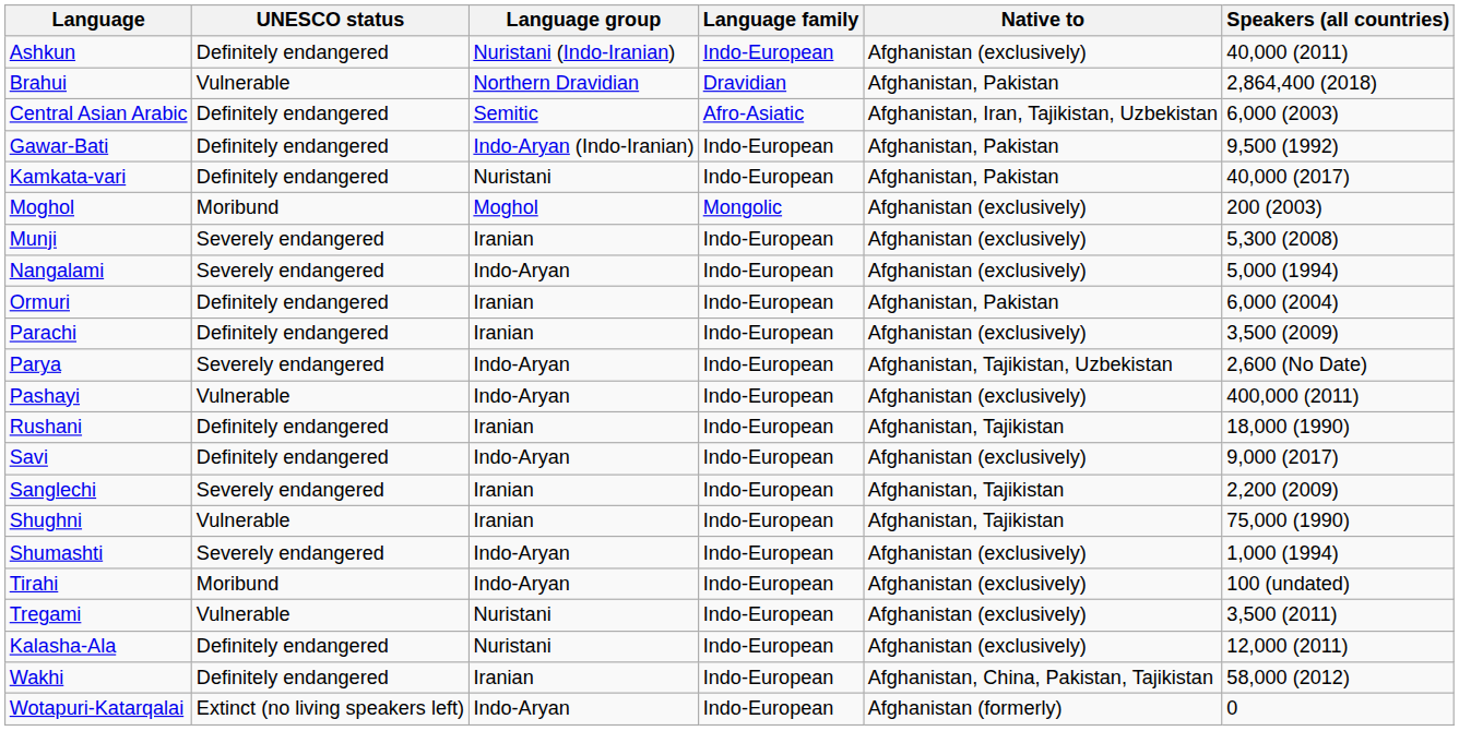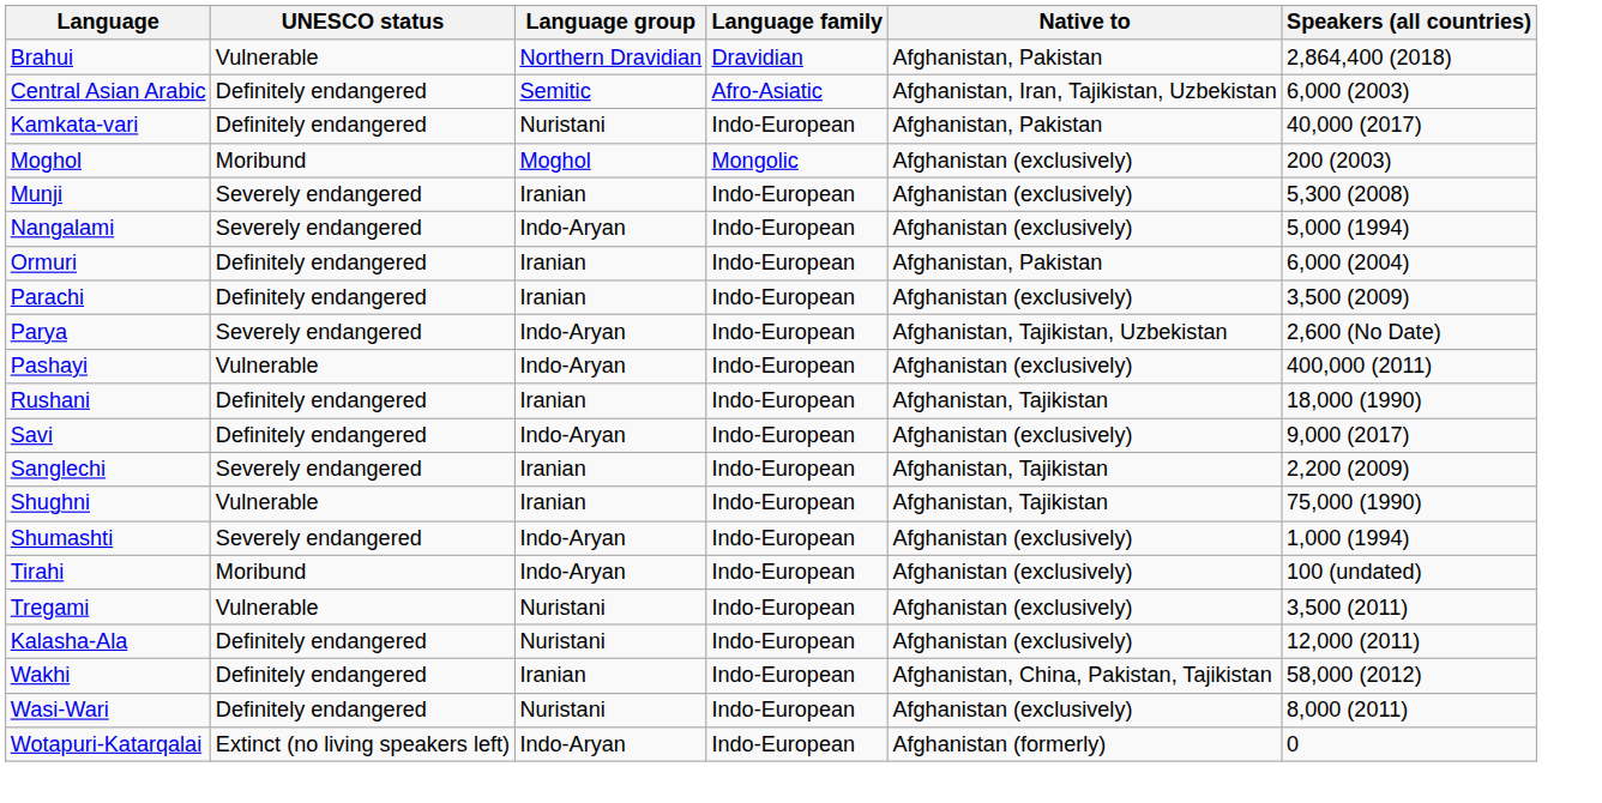 <table class="wikitable">
 <tr>
 <th>Language</th>
 <th>UNESCO status</th>
 <th>Language group</th>
 <th>Language family</th>
 <th>Native to</th>
 <th>Speakers (all countries)</th>
-</tr>
-<tr>
-<td><a href='#'>Ashkun</a></td>
-<td>Definitely endangered</td>
-<td><a href='#'>Nuristani</a> (<a href='#'>Indo-Iranian</a>)</td>
-<td><a href='#'>Indo-European</a></td>
-<td>Afghanistan (exclusively)</td>
-<td>40,000 (2011)</td>
 </tr>
 <tr>
 <td><a href='#'>Brahui</a></td>
 <td>Vulnerable</td>
 <td><a href='#'>Northern Dravidian</a></td>
 <td><a href='#'>Dravidian</a></td>
 <td>Afghanistan, Pakistan</td>
 <td>2,864,400 (2018)</td>
 </tr>
 <tr>
 <td><a href='#'>Central Asian Arabic</a></td>
 <td>Definitely endangered</td>
 <td><a href='#'>Semitic</a></td>
 <td><a href='#'>Afro-Asiatic</a></td>
 <td>Afghanistan, Iran, Tajikistan, Uzbekistan</td>
 <td>6,000 (2003)</td>
-</tr>
-<tr>
-<td><a href='#'>Gawar-Bati</a></td>
-<td>Definitely endangered</td>
-<td><a href='#'>Indo-Aryan</a> (Indo-Iranian)</td>
-<td>Indo-European</td>
-<td>Afghanistan, Pakistan</td>
-<td>9,500 (1992)</td>
 </tr>
 <tr>
 <td><a href='#'>Kamkata-vari</a></td>
 <td>Definitely endangered</td>
 <td>Nuristani</td>
 <td>Indo-European</td>
 <td>Afghanistan, Pakistan</td>
 <td>40,000 (2017)</td>
 </tr>
 <tr>
 <td><a href='#'>Moghol</a></td>
 <td>Moribund</td>
 <td><a href='#'>Moghol</a></td>
 <td><a href='#'>Mongolic</a></td>
 <td>Afghanistan (exclusively)</td>
 <td>200 (2003)</td>
 </tr>
 <tr>
 <td><a href='#'>Munji</a></td>
 <td>Severely endangered</td>
 <td>Iranian</td>
 <td>Indo-European</td>
 <td>Afghanistan (exclusively)</td>
 <td>5,300 (2008)</td>
 </tr>
 <tr>
 <td><a href='#'>Nangalami</a></td>
 <td>Severely endangered</td>
 <td>Indo-Aryan</td>
 <td>Indo-European</td>
 <td>Afghanistan (exclusively)</td>
 <td>5,000 (1994)</td>
 </tr>
 <tr>
 <td><a href='#'>Ormuri</a></td>
 <td>Definitely endangered</td>
 <td>Iranian</td>
 <td>Indo-European</td>
 <td>Afghanistan, Pakistan</td>
 <td>6,000 (2004)</td>
 </tr>
 <tr>
 <td><a href='#'>Parachi</a></td>
 <td>Definitely endangered</td>
 <td>Iranian</td>
 <td>Indo-European</td>
 <td>Afghanistan (exclusively)</td>
 <td>3,500 (2009)</td>
 </tr>
 <tr>
 <td><a href='#'>Parya</a></td>
 <td>Severely endangered</td>
 <td>Indo-Aryan</td>
 <td>Indo-European</td>
 <td>Afghanistan, Tajikistan, Uzbekistan</td>
 <td>2,600 (No Date)</td>
 </tr>
 <tr>
 <td><a href='#'>Pashayi</a></td>
 <td>Vulnerable</td>
 <td>Indo-Aryan</td>
 <td>Indo-European</td>
 <td>Afghanistan (exclusively)</td>
 <td>400,000 (2011)</td>
 </tr>
 <tr>
 <td><a href='#'>Rushani</a></td>
 <td>Definitely endangered</td>
 <td>Iranian</td>
 <td>Indo-European</td>
 <td>Afghanistan, Tajikistan</td>
 <td>18,000 (1990)</td>
 </tr>
 <tr>
 <td><a href='#'>Savi</a></td>
 <td>Definitely endangered</td>
 <td>Indo-Aryan</td>
 <td>Indo-European</td>
 <td>Afghanistan (exclusively)</td>
 <td>9,000 (2017)</td>
 </tr>
 <tr>
 <td><a href='#'>Sanglechi</a></td>
 <td>Severely endangered</td>
 <td>Iranian</td>
 <td>Indo-European</td>
 <td>Afghanistan, Tajikistan</td>
 <td>2,200 (2009)</td>
 </tr>
 <tr>
 <td><a href='#'>Shughni</a></td>
 <td>Vulnerable</td>
 <td>Iranian</td>
 <td>Indo-European</td>
 <td>Afghanistan, Tajikistan</td>
 <td>75,000 (1990)</td>
 </tr>
 <tr>
 <td><a href='#'>Shumashti</a></td>
 <td>Severely endangered</td>
 <td>Indo-Aryan</td>
 <td>Indo-European</td>
 <td>Afghanistan (exclusively)</td>
 <td>1,000 (1994)</td>
 </tr>
 <tr>
 <td><a href='#'>Tirahi</a></td>
 <td>Moribund</td>
 <td>Indo-Aryan</td>
 <td>Indo-European</td>
 <td>Afghanistan (exclusively)</td>
 <td>100 (undated)</td>
 </tr>
 <tr>
 <td><a href='#'>Tregami</a></td>
 <td>Vulnerable</td>
 <td>Nuristani</td>
 <td>Indo-European</td>
 <td>Afghanistan (exclusively)</td>
 <td>3,500 (2011)</td>
 </tr>
 <tr>
 <td><a href='#'>Kalasha-Ala</a></td>
 <td>Definitely endangered</td>
 <td>Nuristani</td>
 <td>Indo-European</td>
 <td>Afghanistan (exclusively)</td>
 <td>12,000 (2011)</td>
 </tr>
 <tr>
 <td><a href='#'>Wakhi</a></td>
 <td>Definitely endangered</td>
 <td>Iranian</td>
 <td>Indo-European</td>
 <td>Afghanistan, China, Pakistan, Tajikistan</td>
 <td>58,000 (2012)</td>
 </tr>
 <tr>
+<td><a href='#'>Wasi-Wari</a></td>
+<td>Definitely endangered</td>
+<td>Nuristani</td>
+<td>Indo-European</td>
+<td>Afghanistan (exclusively)</td>
+<td>8,000 (2011)</td>
+</tr>
+<tr>
 <td><a href='#'>Wotapuri-Katarqalai</a></td>
 <td>Extinct (no living speakers left)</td>
 <td>Indo-Aryan</td>
 <td>Indo-European</td>
 <td>Afghanistan (formerly)</td>
 <td>0</td>
 </tr>
 </table>
